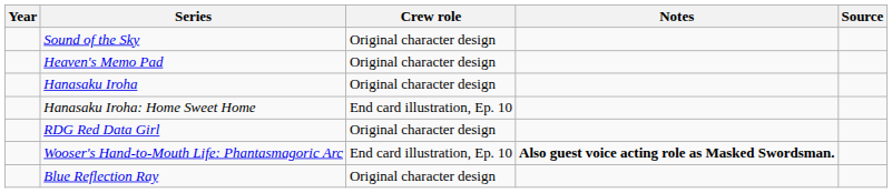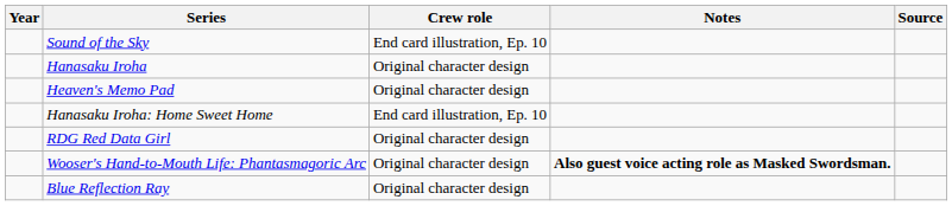 <table class="wikitable sortable plainrowheaders">
 <tr>
 <th>Year</th>
 <th>Series</th>
 <th>Crew role</th>
 <th class="unsortable">Notes</th>
 <th class="unsortable">Source</th>
 </tr>
 <tr>
 <td></td>
 <td><em><a href='#'>Sound of the Sky</a></em></td>
+<td>End card illustration, Ep. 10</td>
+<td></td>
+<td></td>
+</tr>
+<tr>
+<td></td>
+<td><em><a href='#'>Hanasaku Iroha</a></em></td>
 <td>Original character design</td>
 <td></td>
 <td></td>
 </tr>
 <tr>
 <td></td>
 <td><em><a href='#'>Heaven's Memo Pad</a></em></td>
-<td>Original character design</td>
-<td></td>
-<td></td>
-</tr>
-<tr>
-<td></td>
-<td><em><a href='#'>Hanasaku Iroha</a></em></td>
 <td>Original character design</td>
 <td></td>
 <td></td>
 </tr>
 <tr>
 <td></td>
 <td><em>Hanasaku Iroha: Home Sweet Home</em></td>
 <td>End card illustration, Ep. 10</td>
 <td></td>
 <td></td>
 </tr>
 <tr>
 <td></td>
 <td><em><a href='#'>RDG Red Data Girl</a></em></td>
 <td>Original character design</td>
 <td></td>
 <td></td>
 </tr>
 <tr>
 <td></td>
 <td><em><a href='#'>Wooser's Hand-to-Mouth Life: Phantasmagoric Arc</a></em></td>
-<td>End card illustration, Ep. 10</td>
+<td>Original character design</td>
 <td><strong>Also guest voice acting role as Masked Swordsman.</strong></td>
 <td></td>
 </tr>
 <tr>
 <td></td>
 <td><em><a href='#'>Blue Reflection Ray</a></em></td>
 <td>Original character design</td>
 <td></td>
 <td></td>
 </tr>
 </table>
